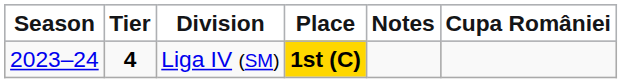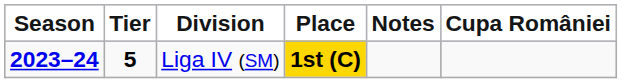 <table class="wikitable" style="text-align:center; font-size:90%">
 <tr>
 <th style="background:#ffffff;color:#141517;border:1px solid #aeb0b3;">Season</th>
 <th style="background:#ffffff;color:#141517;border:1px solid #aeb0b3;">Tier</th>
 <th style="background:#ffffff;color:#141517;border:1px solid #aeb0b3;">Division</th>
 <th style="background:#ffffff;color:#141517;border:1px solid #aeb0b3;">Place</th>
 <th style="background:#ffffff;color:#141517;border:1px solid #aeb0b3;">Notes</th>
 <th style="background:#ffffff;color:#141517;border:1px solid #aeb0b3;">Cupa României</th>
 </tr>
 <tr>
-<td><a href='#'>2023–24</a></td>
-<td><strong>4</strong></td>
+<td><strong><a href='#'>2023–24</a></strong></td>
+<td><strong>5</strong></td>
 <td><a href='#'>Liga IV</a> <small>(<a href='#'>SM</a>)</small></td>
 <td align=center bgcolor=gold><strong>1st (C)</strong></td>
 <td></td>
 <td></td>
 </tr>
 </table>
